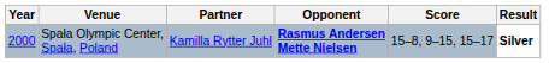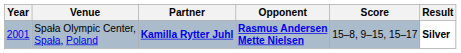 <table class="sortable wikitable" style="font-size: 90%;">
 <tr>
 <th>Year</th>
 <th>Venue</th>
 <th>Partner</th>
 <th>Opponent</th>
 <th>Score</th>
 <th>Result</th>
 </tr>
 <tr style="background:#AABBCC">
-<td align="center"><a href='#'>2000</a></td>
+<td align="center"><a href='#'>2001</a></td>
 <td align="left">Spała Olympic Center,<br><a href='#'>Spała</a>, <a href='#'>Poland</a></td>
-<td align="left"> <a href='#'>Kamilla Rytter Juhl</a></td>
+<td align="left"><strong> <a href='#'>Kamilla Rytter Juhl</a></strong></td>
 <td align="left"><strong> <a href='#'>Rasmus Andersen</a> <br>  <a href='#'>Mette Nielsen</a></strong></td>
 <td align="left">15–8, 9–15, 15–17</td>
 <td style="text-align:left; background:white"> <strong>Silver</strong></td>
 </tr>
 </table>
